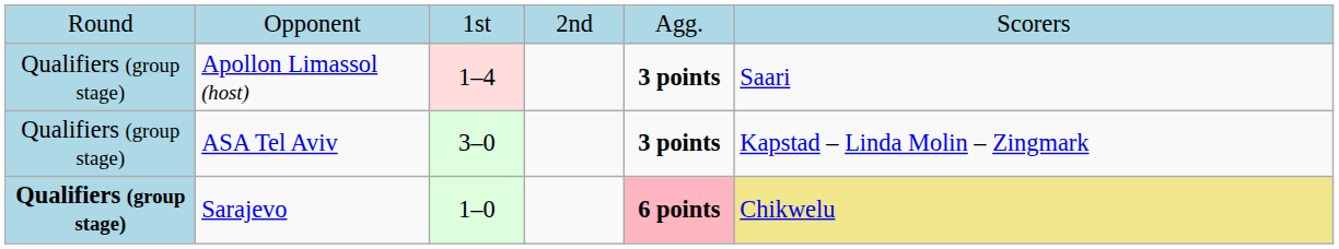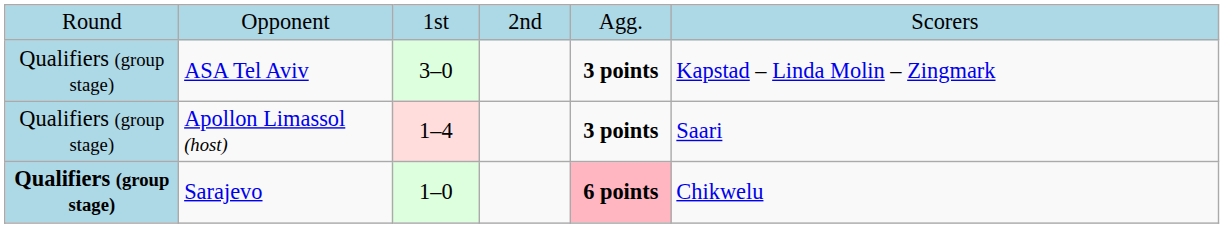 <table class="wikitable" style="text-align:center">
 <tr bgcolor=lightblue>
 <td width=150px>Round</td>
 <td width=200px>Opponent</td>
 <td width=80px>1st</td>
 <td width=80px>2nd</td>
 <td width=80px>Agg.</td>
 <td width=600px>Scorers</td>
 </tr>
 <tr>
 <td bgcolor=lightblue>Qualifiers <small>(group stage)</small></td>
+<td align=left> <a href='#'>ASA Tel Aviv</a></td>
+<td bgcolor="#ddffdd">3–0</td>
+<td></td>
+<td><strong>3 points</strong></td>
+<td align=left><a href='#'>Kapstad</a> – <a href='#'>Linda Molin</a> – <a href='#'>Zingmark</a></td>
+</tr>
+<tr>
+<td bgcolor=lightblue>Qualifiers <small>(group stage)</small></td>
 <td align=left> <a href='#'>Apollon Limassol</a> <small><em>(host)</em></small></td>
 <td bgcolor="#ffdddd">1–4</td>
 <td></td>
 <td><strong>3 points</strong></td>
 <td align=left><a href='#'>Saari</a></td>
 </tr>
 <tr>
-<td bgcolor=lightblue>Qualifiers <small>(group stage)</small></td>
-<td align=left> <a href='#'>ASA Tel Aviv</a></td>
-<td bgcolor="#ddffdd">3–0</td>
-<td></td>
-<td><strong>3 points</strong></td>
-<td align=left><a href='#'>Kapstad</a> – <a href='#'>Linda Molin</a> – <a href='#'>Zingmark</a></td>
-</tr>
-<tr>
 <td bgcolor=lightblue><strong>Qualifiers <small>(group stage)</small></strong></td>
 <td align=left> <a href='#'>Sarajevo</a></td>
 <td bgcolor="#ddffdd">1–0</td>
 <td></td>
 <td bgcolor=lightpink><strong>6 points</strong></td>
-<td align=left style="background: khaki;"><a href='#'>Chikwelu</a></td>
+<td align=left><a href='#'>Chikwelu</a></td>
 </tr>
 </table>
